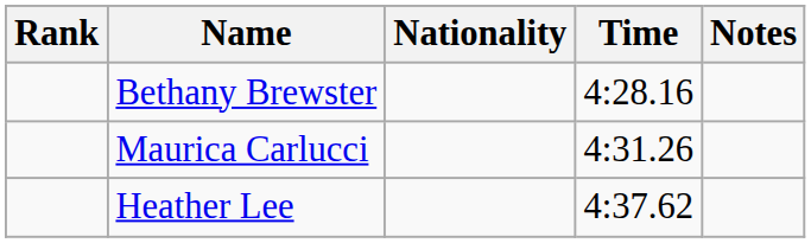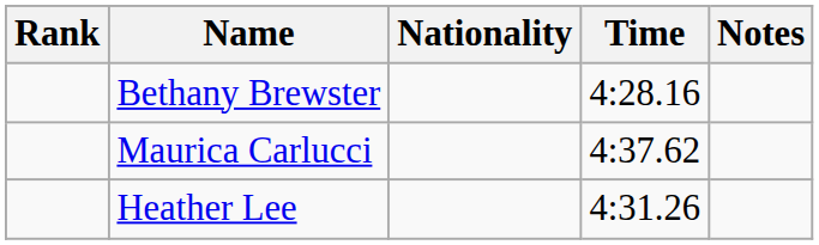 <table class="wikitable sortable" style="text-align:center">
 <tr>
 <th>Rank</th>
 <th>Name</th>
 <th>Nationality</th>
 <th>Time</th>
 <th>Notes</th>
 </tr>
 <tr>
 <td align=center></td>
 <td align=left><a href='#'>Bethany Brewster</a></td>
 <td align=left></td>
 <td>4:28.16</td>
 <td></td>
 </tr>
 <tr>
 <td align=center></td>
 <td align=left><a href='#'>Maurica Carlucci</a></td>
 <td align=left></td>
-<td>4:31.26</td>
+<td>4:37.62</td>
 <td></td>
 </tr>
 <tr>
 <td align=center></td>
 <td align=left><a href='#'>Heather Lee</a></td>
 <td align=left></td>
-<td>4:37.62</td>
+<td>4:31.26</td>
 <td></td>
 </tr>
 </table>
